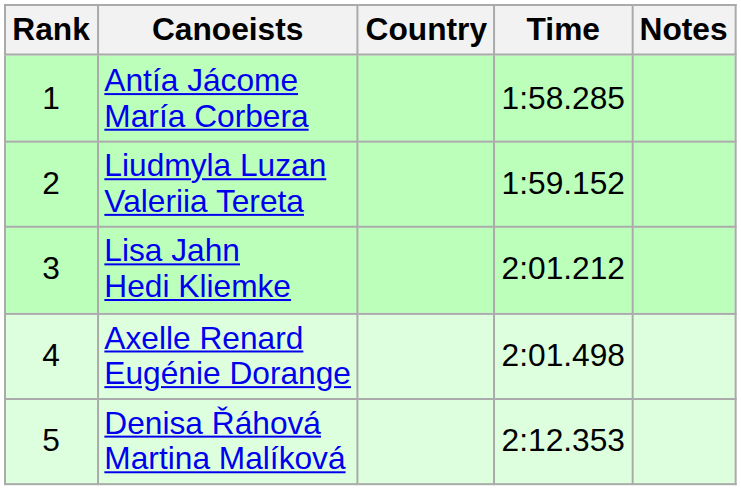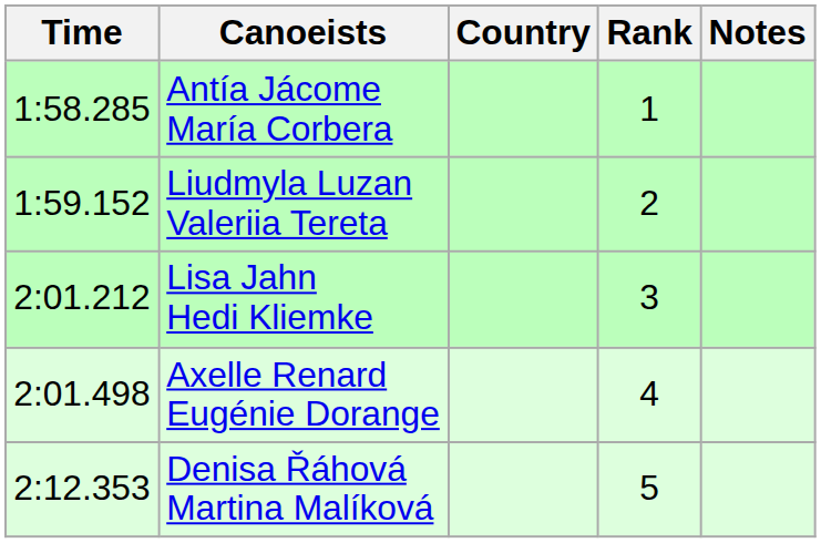 <table class="wikitable" style="text-align:center">
 <tr>
-<th>Rank</th>
+<th>Time</th>
 <th>Canoeists</th>
 <th>Country</th>
-<th>Time</th>
+<th>Rank</th>
 <th>Notes</th>
 </tr>
 <tr bgcolor=bbffbb>
-<td>1</td>
+<td>1:58.285</td>
 <td align=left><a href='#'>Antía Jácome</a><br><a href='#'>María Corbera</a></td>
 <td align=left></td>
-<td>1:58.285</td>
+<td>1</td>
 <td></td>
 </tr>
 <tr bgcolor=bbffbb>
-<td>2</td>
+<td>1:59.152</td>
 <td align=left><a href='#'>Liudmyla Luzan</a><br><a href='#'>Valeriia Tereta</a></td>
 <td align=left></td>
-<td>1:59.152</td>
+<td>2</td>
 <td></td>
 </tr>
 <tr bgcolor=bbffbb>
-<td>3</td>
+<td>2:01.212</td>
 <td align=left><a href='#'>Lisa Jahn</a><br><a href='#'>Hedi Kliemke</a></td>
 <td align=left></td>
-<td>2:01.212</td>
+<td>3</td>
 <td></td>
 </tr>
 <tr bgcolor=ddffdd>
-<td>4</td>
+<td>2:01.498</td>
 <td align=left><a href='#'>Axelle Renard</a><br><a href='#'>Eugénie Dorange</a></td>
 <td align=left></td>
-<td>2:01.498</td>
+<td>4</td>
 <td></td>
 </tr>
 <tr bgcolor=ddffdd>
-<td>5</td>
+<td>2:12.353</td>
 <td align=left><a href='#'>Denisa Řáhová</a><br><a href='#'>Martina Malíková</a></td>
 <td align=left></td>
-<td>2:12.353</td>
+<td>5</td>
 <td></td>
 </tr>
 </table>
